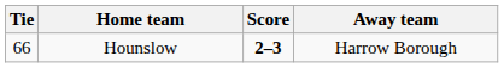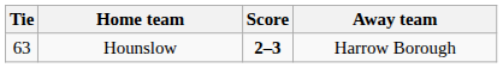 <table class="wikitable" style="text-align:center;">
 <tr>
 <th width=20>Tie</th>
 <th width=175>Home team</th>
 <th width=20>Score</th>
 <th width=175>Away team</th>
 </tr>
 <tr>
-<td>66</td>
+<td>63</td>
 <td>Hounslow</td>
 <td><strong>2–3</strong></td>
 <td>Harrow Borough</td>
 </tr>
 </table>
